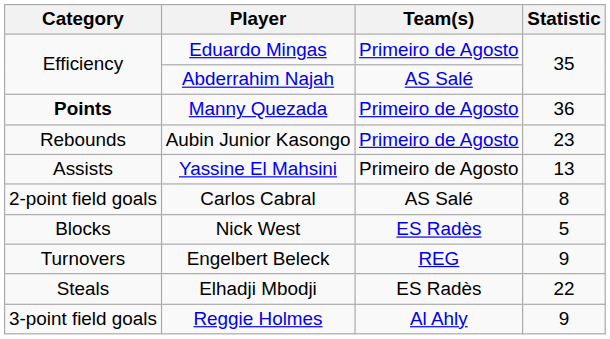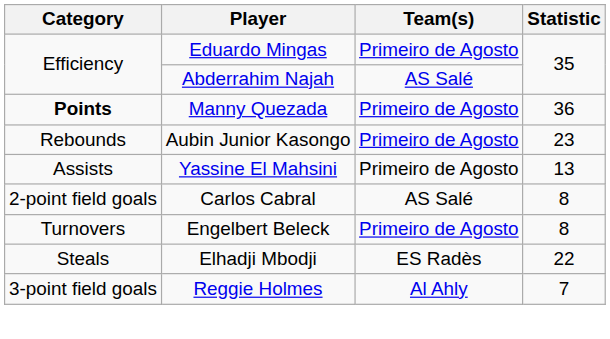 <table class="wikitable" style="text-align:center">
 <tr>
 <th>Category</th>
 <th>Player</th>
 <th>Team(s)</th>
 <th>Statistic</th>
 </tr>
 <tr>
 <td rowspan="2">Efficiency</td>
 <td><a href='#'>Eduardo Mingas</a></td>
 <td><a href='#'>Primeiro de Agosto</a></td>
 <td rowspan="2">35</td>
 </tr>
 <tr>
 <td><a href='#'>Abderrahim Najah</a></td>
 <td><a href='#'>AS Salé</a></td>
 </tr>
 <tr>
 <td><strong>Points</strong></td>
 <td><a href='#'>Manny Quezada</a></td>
 <td><a href='#'>Primeiro de Agosto</a></td>
 <td>36</td>
 </tr>
 <tr>
 <td>Rebounds</td>
 <td>Aubin Junior Kasongo</td>
 <td><a href='#'>Primeiro de Agosto</a></td>
 <td>23</td>
 </tr>
 <tr>
 <td>Assists</td>
 <td><a href='#'>Yassine El Mahsini</a></td>
 <td>Primeiro de Agosto</td>
 <td>13</td>
 </tr>
 <tr>
 <td>2-point field goals</td>
 <td>Carlos Cabral</td>
 <td>AS Salé</td>
 <td>8</td>
 </tr>
 <tr>
-<td>Blocks</td>
-<td>Nick West</td>
-<td><a href='#'>ES Radès</a></td>
-<td>5</td>
-</tr>
-<tr>
 <td>Turnovers</td>
 <td>Engelbert Beleck</td>
-<td><a href='#'>REG</a></td>
-<td>9</td>
+<td><a href='#'>Primeiro de Agosto</a></td>
+<td>8</td>
 </tr>
 <tr>
 <td>Steals</td>
 <td>Elhadji Mbodji</td>
 <td>ES Radès</td>
 <td>22</td>
 </tr>
 <tr>
 <td>3-point field goals</td>
 <td><a href='#'>Reggie Holmes</a></td>
 <td><a href='#'>Al Ahly</a></td>
-<td>9</td>
+<td>7</td>
 </tr>
 </table>
